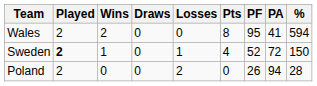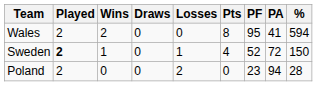 <table class="wikitable">
 <tr>
 <th>Team</th>
 <th>Played</th>
 <th>Wins</th>
 <th>Draws</th>
 <th>Losses</th>
 <th>Pts</th>
 <th>PF</th>
 <th>PA</th>
 <th>%</th>
 </tr>
 <tr>
 <td>Wales</td>
 <td>2</td>
 <td>2</td>
 <td>0</td>
 <td>0</td>
 <td>8</td>
 <td>95</td>
 <td>41</td>
 <td>594</td>
 </tr>
 <tr>
 <td>Sweden</td>
 <td><strong>2</strong></td>
 <td>1</td>
 <td>0</td>
 <td>1</td>
 <td>4</td>
 <td>52</td>
 <td>72</td>
 <td>150</td>
 </tr>
 <tr>
 <td>Poland</td>
 <td>2</td>
 <td>0</td>
 <td>0</td>
 <td>2</td>
 <td>0</td>
-<td>26</td>
+<td>23</td>
 <td>94</td>
 <td>28</td>
 </tr>
 </table>
